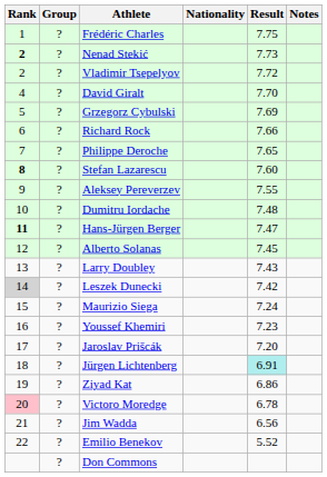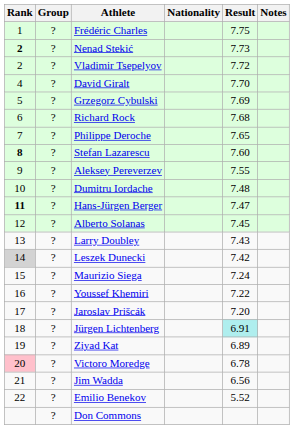 <table class="wikitable sortable" style="text-align:center">
 <tr>
 <th>Rank</th>
 <th>Group</th>
 <th>Athlete</th>
 <th>Nationality</th>
 <th>Result</th>
 <th>Notes</th>
 </tr>
 <tr bgcolor=ddffdd>
 <td>1</td>
 <td>?</td>
 <td align=left><a href='#'>Frédéric Charles</a></td>
 <td align=left></td>
 <td>7.75</td>
 <td></td>
 </tr>
 <tr bgcolor=ddffdd>
 <td><strong>2</strong></td>
 <td>?</td>
 <td align=left><a href='#'>Nenad Stekić</a></td>
 <td align=left></td>
 <td>7.73</td>
 <td></td>
 </tr>
 <tr bgcolor=ddffdd>
 <td>2</td>
 <td>?</td>
 <td align=left><a href='#'>Vladimir Tsepelyov</a></td>
 <td align=left></td>
 <td>7.72</td>
 <td></td>
 </tr>
 <tr bgcolor=ddffdd>
 <td>4</td>
 <td>?</td>
 <td align=left><a href='#'>David Giralt</a></td>
 <td align=left></td>
 <td>7.70</td>
 <td></td>
 </tr>
 <tr bgcolor=ddffdd>
 <td>5</td>
 <td>?</td>
 <td align=left><a href='#'>Grzegorz Cybulski</a></td>
 <td align=left></td>
 <td>7.69</td>
 <td></td>
 </tr>
 <tr bgcolor=ddffdd>
 <td>6</td>
 <td>?</td>
 <td align=left><a href='#'>Richard Rock</a></td>
 <td align=left></td>
-<td>7.66</td>
+<td>7.68</td>
 <td></td>
 </tr>
 <tr bgcolor=ddffdd>
 <td>7</td>
 <td>?</td>
 <td align=left><a href='#'>Philippe Deroche</a></td>
 <td align=left></td>
 <td>7.65</td>
 <td></td>
 </tr>
 <tr bgcolor=ddffdd>
 <td><strong>8</strong></td>
 <td>?</td>
 <td align=left><a href='#'>Stefan Lazarescu</a></td>
 <td align=left></td>
 <td>7.60</td>
 <td></td>
 </tr>
 <tr bgcolor=ddffdd>
 <td>9</td>
 <td>?</td>
 <td align=left><a href='#'>Aleksey Pereverzev</a></td>
 <td align=left></td>
 <td>7.55</td>
 <td></td>
 </tr>
 <tr bgcolor=ddffdd>
 <td>10</td>
 <td>?</td>
 <td align=left><a href='#'>Dumitru Iordache</a></td>
 <td align=left></td>
 <td>7.48</td>
 <td></td>
 </tr>
 <tr bgcolor=ddffdd>
 <td><strong>11</strong></td>
 <td>?</td>
 <td align=left><a href='#'>Hans-Jürgen Berger</a></td>
 <td align=left></td>
 <td>7.47</td>
 <td></td>
 </tr>
 <tr bgcolor=ddffdd>
 <td>12</td>
 <td>?</td>
 <td align=left><a href='#'>Alberto Solanas</a></td>
 <td align=left></td>
 <td>7.45</td>
 <td></td>
 </tr>
 <tr>
 <td>13</td>
 <td>?</td>
 <td align=left><a href='#'>Larry Doubley</a></td>
 <td align=left></td>
 <td>7.43</td>
 <td></td>
 </tr>
 <tr>
 <td style="background: lightgrey;">14</td>
 <td>?</td>
 <td align=left><a href='#'>Leszek Dunecki</a></td>
 <td align=left></td>
 <td>7.42</td>
 <td></td>
 </tr>
 <tr>
 <td>15</td>
 <td>?</td>
 <td align=left><a href='#'>Maurizio Siega</a></td>
 <td align=left></td>
 <td>7.24</td>
 <td></td>
 </tr>
 <tr>
 <td>16</td>
 <td>?</td>
 <td align=left><a href='#'>Youssef Khemiri</a></td>
 <td align=left></td>
-<td>7.23</td>
+<td>7.22</td>
 <td></td>
 </tr>
 <tr>
 <td>17</td>
 <td>?</td>
 <td align=left><a href='#'>Jaroslav Prišcák</a></td>
 <td align=left></td>
 <td>7.20</td>
 <td></td>
 </tr>
 <tr>
 <td>18</td>
 <td>?</td>
 <td align=left><a href='#'>Jürgen Lichtenberg</a></td>
 <td align=left></td>
 <td style="background: paleturquoise;">6.91</td>
 <td></td>
 </tr>
 <tr>
 <td>19</td>
 <td>?</td>
 <td align=left><a href='#'>Ziyad Kat</a></td>
 <td align=left></td>
-<td>6.86</td>
+<td>6.89</td>
 <td></td>
 </tr>
 <tr>
 <td style="background: pink;">20</td>
 <td>?</td>
 <td align=left><a href='#'>Victoro Moredge</a></td>
 <td align=left></td>
 <td>6.78</td>
 <td></td>
 </tr>
 <tr>
 <td>21</td>
 <td>?</td>
 <td align=left><a href='#'>Jim Wadda</a></td>
 <td align=left></td>
 <td>6.56</td>
 <td></td>
 </tr>
 <tr>
 <td>22</td>
 <td>?</td>
 <td align=left><a href='#'>Emilio Benekov</a></td>
 <td align=left></td>
 <td>5.52</td>
 <td></td>
 </tr>
 <tr>
 <td></td>
 <td>?</td>
 <td align=left><a href='#'>Don Commons</a></td>
 <td align=left></td>
 <td></td>
 <td></td>
 </tr>
 </table>
